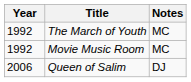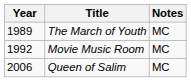 <table class="wikitable">
 <tr>
 <th width=50px>Year</th>
 <th>Title</th>
 <th>Notes</th>
 </tr>
 <tr>
-<td>1992</td>
+<td>1989</td>
 <td><em>The March of Youth</em></td>
 <td>MC</td>
 </tr>
 <tr>
 <td>1992</td>
 <td><em>Movie Music Room</em></td>
 <td>MC</td>
 </tr>
 <tr>
 <td>2006</td>
 <td><em>Queen of Salim</em></td>
-<td>DJ</td>
+<td>MC</td>
 </tr>
 </table>
